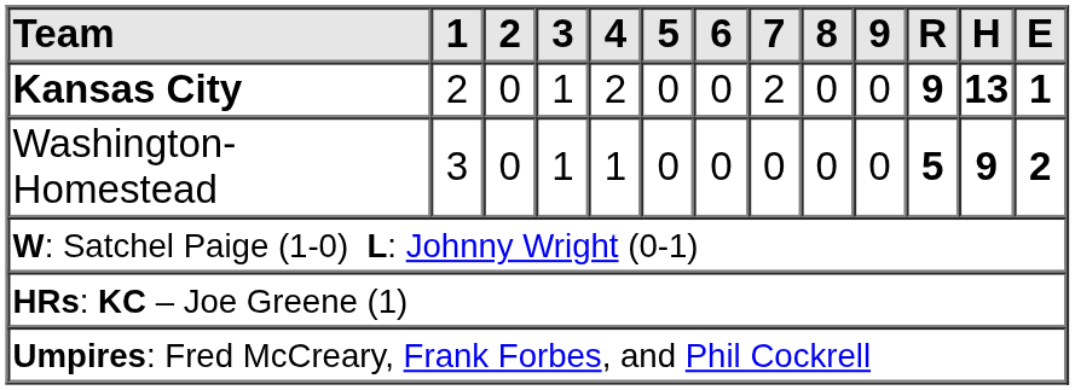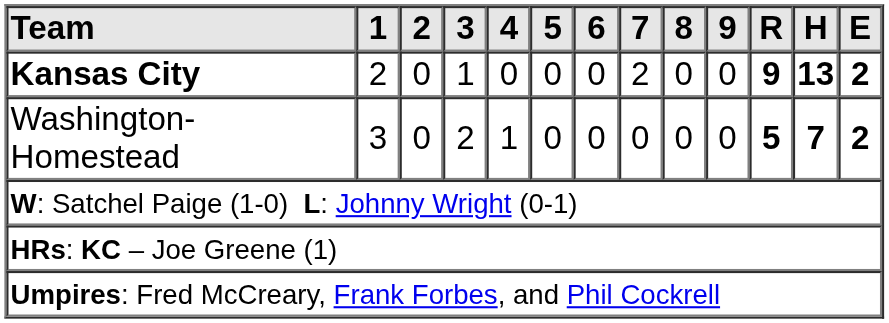 <table border=1 cellspacing=0 width=425 style="margin-left:3em;">
 <tr style="text-align:center; background-color:#e6e6e6;">
 <th align=left width=40%>Team</th>
 <th width=5%>1</th>
 <th width=5%>2</th>
 <th width=5%>3</th>
 <th width=5%>4</th>
 <th width=5%>5</th>
 <th width=5%>6</th>
 <th width=5%>7</th>
 <th width=5%>8</th>
 <th width=5%>9</th>
 <th width=5%>R</th>
 <th width=5%>H</th>
 <th width=5%>E</th>
 </tr>
 <tr style="text-align:center;">
 <td align=left><strong>Kansas City</strong></td>
 <td>2</td>
 <td>0</td>
 <td>1</td>
-<td>2</td>
+<td>0</td>
 <td>0</td>
 <td>0</td>
 <td>2</td>
 <td>0</td>
 <td>0</td>
 <td><strong>9</strong></td>
 <td><strong>13</strong></td>
-<td><strong>1</strong></td>
+<td><strong>2</strong></td>
 </tr>
 <tr style="text-align:center;">
 <td align=left>Washington-Homestead</td>
 <td>3</td>
 <td>0</td>
-<td>1</td>
+<td>2</td>
 <td>1</td>
 <td>0</td>
 <td>0</td>
 <td>0</td>
 <td>0</td>
 <td>0</td>
 <td><strong>5</strong></td>
-<td><strong>9</strong></td>
+<td><strong>7</strong></td>
 <td><strong>2</strong></td>
 </tr>
 <tr style="text-align:left;">
 <td colspan=14><small><strong>W</strong>: Satchel Paige (1-0)  <strong>L</strong>: <a href='#'>Johnny Wright</a> (0-1)  </small></td>
 </tr>
 <tr style="text-align:left;">
 <td colspan=14><small><strong>HRs</strong>: <strong>KC</strong> – Joe Greene (1)</small></td>
 </tr>
 <tr style="text-align:left;">
 <td colspan=14><small><strong>Umpires</strong>: Fred McCreary, <a href='#'>Frank Forbes</a>, and <a href='#'>Phil Cockrell</a></small></td>
 </tr>
 <tr style="text-align:left;">
 </tr>
 </table>
